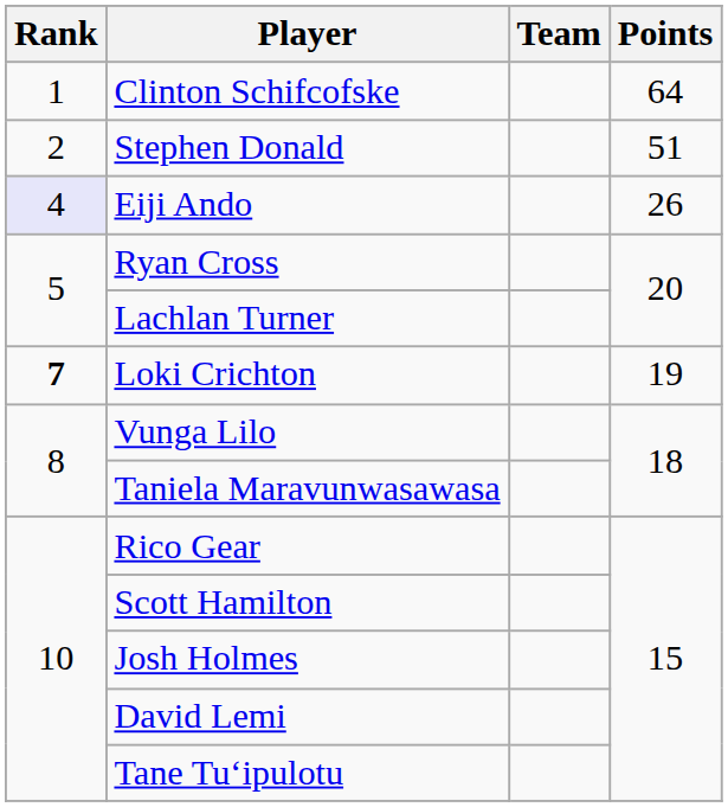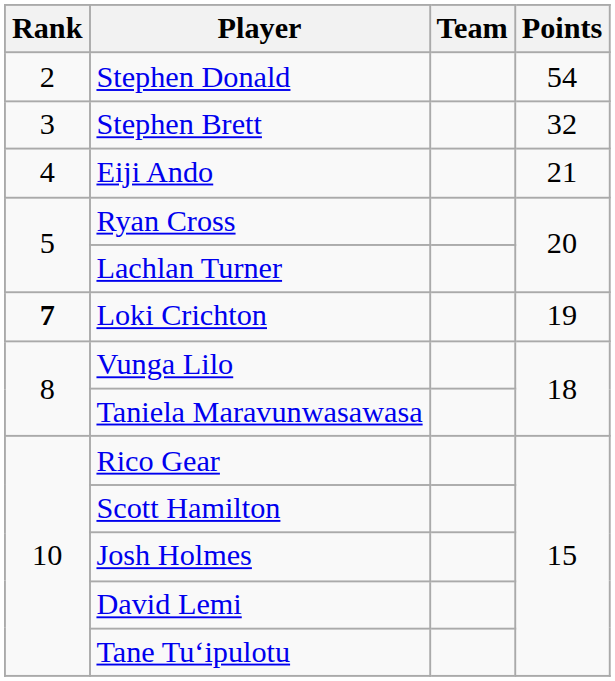 <table class="wikitable">
 <tr>
 <th>Rank</th>
 <th>Player</th>
 <th>Team</th>
 <th>Points</th>
 </tr>
 <tr>
-<td rowspan=1 align=center>1</td>
-<td><a href='#'>Clinton Schifcofske</a></td>
-<td></td>
-<td rowspan=1 align=center>64</td>
-</tr>
-<tr>
 <td rowspan=1 align=center>2</td>
 <td><a href='#'>Stephen Donald</a></td>
 <td></td>
-<td rowspan=1 align=center>51</td>
+<td rowspan=1 align=center>54</td>
 </tr>
 <tr>
-<td rowspan=1 align=center style="background: lavender;">4</td>
+<td rowspan=1 align=center>3</td>
+<td><a href='#'>Stephen Brett</a></td>
+<td></td>
+<td rowspan=1 align=center>32</td>
+</tr>
+<tr>
+<td rowspan=1 align=center>4</td>
 <td><a href='#'>Eiji Ando</a></td>
 <td></td>
-<td rowspan=1 align=center>26</td>
+<td rowspan=1 align=center>21</td>
 </tr>
 <tr>
 <td rowspan=2 align=center>5</td>
 <td><a href='#'>Ryan Cross</a></td>
 <td></td>
 <td rowspan=2 align=center>20</td>
 </tr>
 <tr>
 <td><a href='#'>Lachlan Turner</a></td>
 <td></td>
 </tr>
 <tr>
 <td rowspan=1 align=center><strong>7</strong></td>
 <td><a href='#'>Loki Crichton</a></td>
 <td></td>
 <td rowspan=1 align=center>19</td>
 </tr>
 <tr>
 <td rowspan=2 align=center>8</td>
 <td><a href='#'>Vunga Lilo</a></td>
 <td></td>
 <td rowspan=2 align=center>18</td>
 </tr>
 <tr>
 <td><a href='#'>Taniela Maravunwasawasa</a></td>
 <td></td>
 </tr>
 <tr>
 <td rowspan=5 align=center>10</td>
 <td><a href='#'>Rico Gear</a></td>
 <td></td>
 <td rowspan=5 align=center>15</td>
 </tr>
 <tr>
 <td><a href='#'>Scott Hamilton</a></td>
 <td></td>
 </tr>
 <tr>
 <td><a href='#'>Josh Holmes</a></td>
 <td></td>
 </tr>
 <tr>
 <td><a href='#'>David Lemi</a></td>
 <td></td>
 </tr>
 <tr>
 <td><a href='#'>Tane Tuʻipulotu</a></td>
 <td></td>
 </tr>
 </table>
